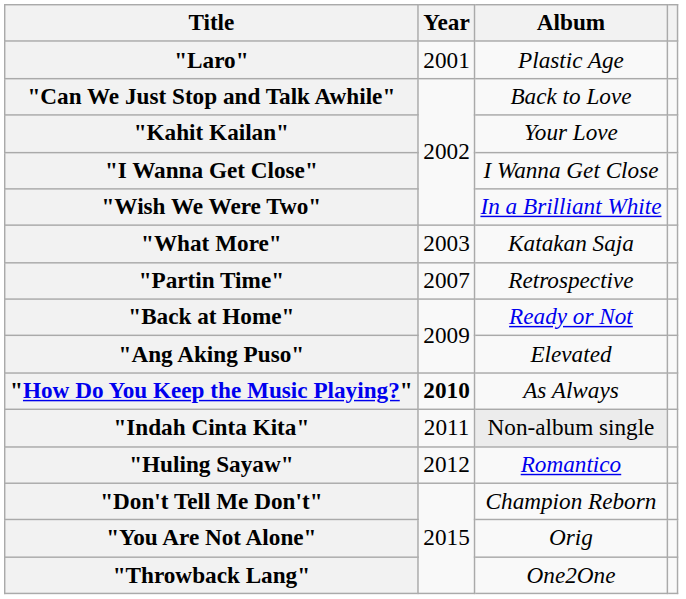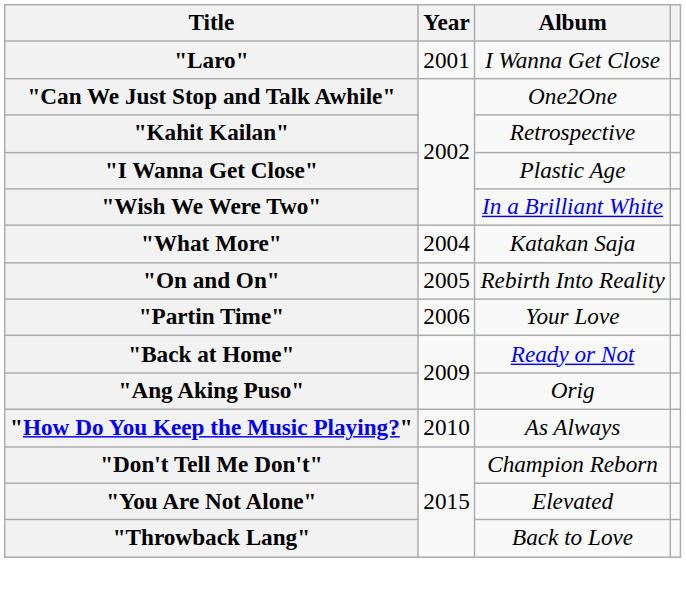 <table class="wikitable plainrowheaders" style="text-align:center;">
 <tr>
 <th scope="col">Title</th>
 <th scope="col">Year</th>
 <th scope="col">Album</th>
 <th scope="col"></th>
 </tr>
 <tr>
 <th scope="row">"Laro"<br></th>
 <td>2001</td>
-<td><em>Plastic Age</em></td>
+<td><em>I Wanna Get Close</em></td>
 <td></td>
 </tr>
 <tr>
 <th scope="row">"Can We Just Stop and Talk Awhile"<br></th>
 <td rowspan="4">2002</td>
-<td><em>Back to Love</em></td>
+<td><em>One2One</em></td>
 <td></td>
 </tr>
 <tr>
 <th scope="row">"Kahit Kailan"<br></th>
-<td><em>Your Love</em></td>
+<td><em>Retrospective</em></td>
 <td></td>
 </tr>
 <tr>
 <th scope="row">"I Wanna Get Close"<br></th>
-<td><em>I Wanna Get Close</em></td>
+<td><em>Plastic Age</em></td>
 <td></td>
 </tr>
 <tr>
 <th scope="row">"Wish We Were Two"<br></th>
 <td><em><a href='#'>In a Brilliant White</a></em></td>
 <td></td>
 </tr>
 <tr>
 <th scope="row">"What More"<br></th>
-<td>2003</td>
+<td>2004</td>
 <td><em>Katakan Saja</em></td>
 <td></td>
 </tr>
 <tr>
+<th scope="row">"On and On"<br></th>
+<td>2005</td>
+<td><em>Rebirth Into Reality</em></td>
+<td></td>
+</tr>
+<tr>
 <th scope="row">"Partin Time"<br></th>
-<td>2007</td>
-<td><em>Retrospective</em></td>
+<td>2006</td>
+<td><em>Your Love</em></td>
 <td></td>
 </tr>
 <tr>
 <th scope="row">"Back at Home"<br></th>
 <td rowspan="2">2009</td>
 <td><em><a href='#'>Ready or Not</a></em></td>
 <td></td>
 </tr>
 <tr>
 <th scope="row">"Ang Aking Puso"<br></th>
-<td><em>Elevated</em></td>
+<td><em>Orig</em></td>
 <td></td>
 </tr>
 <tr>
 <th scope="row">"<a href='#'>How Do You Keep the Music Playing?</a>"<br></th>
-<td><strong>2010</strong></td>
+<td>2010</td>
 <td><em>As Always</em></td>
-<td></td>
-</tr>
-<tr>
-<th scope="row">"Indah Cinta Kita"<br></th>
-<td>2011</td>
-<td style="background:#ECECEC;">Non-album single</td>
-<td></td>
-</tr>
-<tr>
-<th scope="row">"Huling Sayaw"<br></th>
-<td>2012</td>
-<td><em><a href='#'>Romantico</a></em></td>
 <td></td>
 </tr>
 <tr>
 <th scope="row">"Don't Tell Me Don't"<br></th>
 <td rowspan="3">2015</td>
 <td><em>Champion Reborn</em></td>
 <td></td>
 </tr>
 <tr>
 <th scope="row">"You Are Not Alone"<br></th>
-<td><em>Orig</em></td>
+<td><em>Elevated</em></td>
 <td></td>
 </tr>
 <tr>
 <th scope="row">"Throwback Lang"<br></th>
-<td><em>One2One</em></td>
+<td><em>Back to Love</em></td>
 <td></td>
 </tr>
 </table>
